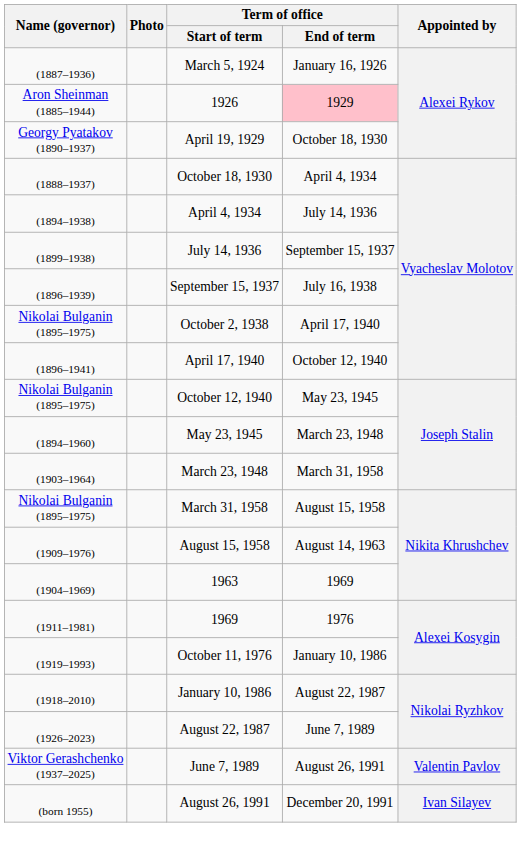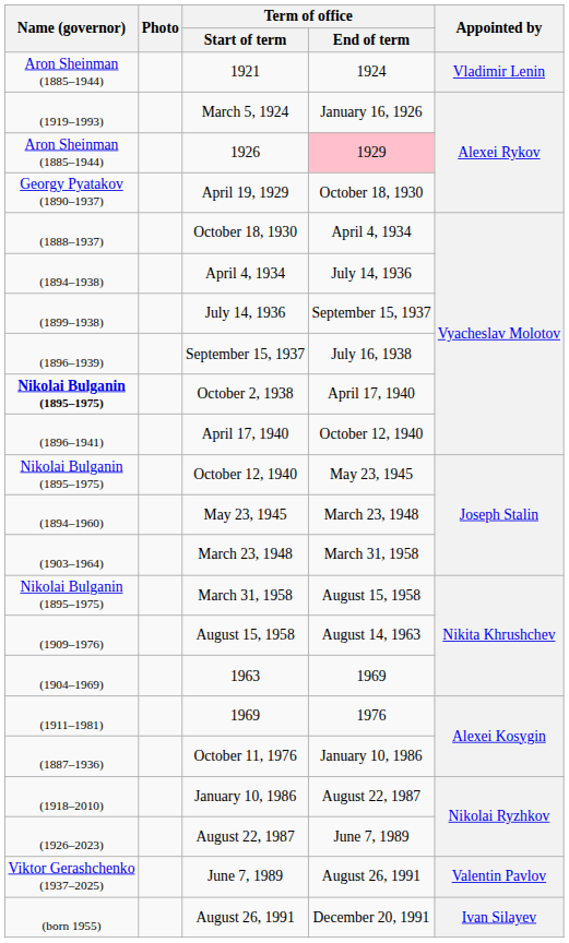 <table class="wikitable" style="text-align:center">
 <tr>
 <th rowspan="2">Name (governor)</th>
 <th rowspan="2">Photo</th>
 <th colspan="2">Term of office</th>
 <th rowspan="2">Appointed by</th>
 </tr>
 <tr>
 <th>Start of term</th>
 <th>End of term</th>
 </tr>
 <tr>
-<td><br><small>(1887–1936)</small></td>
+<td><a href='#'>Aron Sheinman</a><br><small>(1885–1944)</small></td>
+<td></td>
+<td>1921</td>
+<td>1924</td>
+<th style="font-weight:normal"><a href='#'>Vladimir Lenin</a><br></th>
+</tr>
+<tr>
+<td><br><small>(1919–1993)</small></td>
 <td></td>
 <td>March 5, 1924</td>
 <td>January 16, 1926</td>
 <th style="font-weight:normal" rowspan="3"><a href='#'>Alexei Rykov</a><br></th>
 </tr>
 <tr>
 <td><a href='#'>Aron Sheinman</a><br><small>(1885–1944)</small></td>
 <td></td>
 <td>1926</td>
 <td style="background: pink;">1929</td>
 </tr>
 <tr>
 <td><a href='#'>Georgy Pyatakov</a><br><small>(1890–1937)</small></td>
 <td></td>
 <td>April 19, 1929</td>
 <td>October 18, 1930</td>
 </tr>
 <tr>
 <td><br><small>(1888–1937)</small></td>
 <td></td>
 <td>October 18, 1930</td>
 <td>April 4, 1934</td>
 <th style="font-weight:normal" rowspan="6"><a href='#'>Vyacheslav Molotov</a><br></th>
 </tr>
 <tr>
 <td><br><small>(1894–1938)</small></td>
 <td></td>
 <td>April 4, 1934</td>
 <td>July 14, 1936</td>
 </tr>
 <tr>
 <td><br><small>(1899–1938)</small></td>
 <td></td>
 <td>July 14, 1936</td>
 <td>September 15, 1937</td>
 </tr>
 <tr>
 <td><br><small>(1896–1939)</small></td>
 <td></td>
 <td>September 15, 1937</td>
 <td>July 16, 1938</td>
 </tr>
 <tr>
-<td><a href='#'>Nikolai Bulganin</a><br><small>(1895–1975)</small></td>
+<td><strong><a href='#'>Nikolai Bulganin</a><br><small>(1895–1975)</small></strong></td>
 <td></td>
 <td>October 2, 1938</td>
 <td>April 17, 1940</td>
 </tr>
 <tr>
 <td><br><small>(1896–1941)</small></td>
 <td></td>
 <td>April 17, 1940</td>
 <td>October 12, 1940</td>
 </tr>
 <tr>
 <td><a href='#'>Nikolai Bulganin</a><br><small>(1895–1975)</small></td>
 <td></td>
 <td>October 12, 1940</td>
 <td>May 23, 1945</td>
 <th style="font-weight:normal" rowspan="3"><a href='#'>Joseph Stalin</a><br></th>
 </tr>
 <tr>
 <td><br><small>(1894–1960)</small></td>
 <td></td>
 <td>May 23, 1945</td>
 <td>March 23, 1948</td>
 </tr>
 <tr>
 <td><br><small>(1903–1964)</small></td>
 <td></td>
 <td>March 23, 1948</td>
 <td>March 31, 1958</td>
 </tr>
 <tr>
 <td><a href='#'>Nikolai Bulganin</a><br><small>(1895–1975)</small></td>
 <td></td>
 <td>March 31, 1958</td>
 <td>August 15, 1958</td>
 <th style="font-weight:normal" rowspan="3"><a href='#'>Nikita Khrushchev</a><br></th>
 </tr>
 <tr>
 <td><br><small>(1909–1976)</small></td>
 <td></td>
 <td>August 15, 1958</td>
 <td>August 14, 1963</td>
 </tr>
 <tr>
 <td><br><small>(1904–1969)</small></td>
 <td></td>
 <td>1963</td>
 <td>1969</td>
 </tr>
 <tr>
 <td><br><small>(1911–1981)</small></td>
 <td></td>
 <td>1969</td>
 <td>1976</td>
 <th style="font-weight:normal" rowspan="2"><a href='#'>Alexei Kosygin</a><br></th>
 </tr>
 <tr>
-<td><br><small>(1919–1993)</small></td>
+<td><br><small>(1887–1936)</small></td>
 <td></td>
 <td>October 11, 1976</td>
 <td>January 10, 1986</td>
 </tr>
 <tr>
 <td><br><small>(1918–2010)</small></td>
 <td></td>
 <td>January 10, 1986</td>
 <td>August 22, 1987</td>
 <th style="font-weight:normal"  rowspan="2"><a href='#'>Nikolai Ryzhkov</a><br></th>
 </tr>
 <tr>
 <td><br><small>(1926–2023)</small></td>
 <td></td>
 <td>August 22, 1987</td>
 <td>June 7, 1989</td>
 </tr>
 <tr>
 <td><a href='#'>Viktor Gerashchenko</a><br><small>(1937–2025)</small></td>
 <td></td>
 <td>June 7, 1989</td>
 <td>August 26, 1991</td>
 <th style="font-weight:normal"><a href='#'>Valentin Pavlov</a><br></th>
 </tr>
 <tr>
 <td><br><small>(born 1955)</small></td>
 <td></td>
 <td>August 26, 1991</td>
 <td>December 20, 1991</td>
 <th style="font-weight:normal"><a href='#'>Ivan Silayev</a></th>
 </tr>
 </table>
